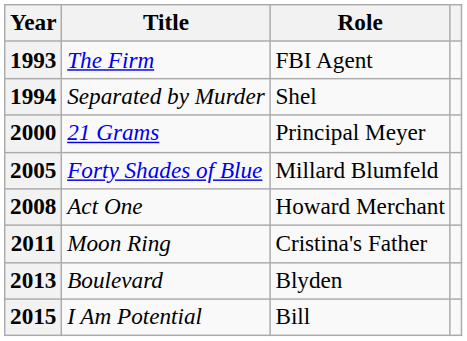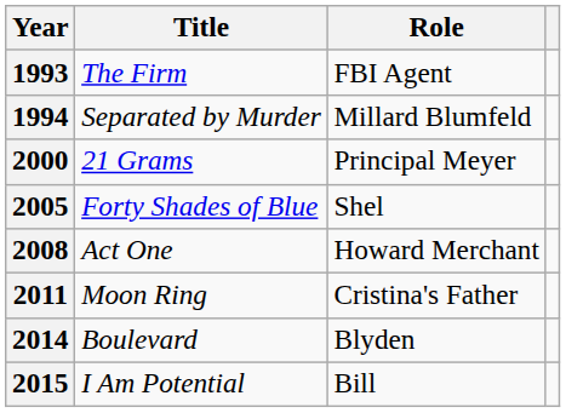 <table class="wikitable plainrowheaders sortable">
 <tr>
 <th scope="col">Year</th>
 <th scope="col">Title</th>
 <th scope="col">Role</th>
 <th scope="col" class="unsortable"></th>
 </tr>
 <tr>
 <th scope="row">1993</th>
 <td><em><a href='#'>The Firm</a></em></td>
 <td>FBI Agent</td>
 <td></td>
 </tr>
 <tr>
 <th scope="row">1994</th>
 <td><em>Separated by Murder</em></td>
-<td>Shel</td>
+<td>Millard Blumfeld</td>
 <td></td>
 </tr>
 <tr>
 <th scope="row">2000</th>
 <td><em><a href='#'>21 Grams</a></em></td>
 <td>Principal Meyer</td>
 <td></td>
 </tr>
 <tr>
 <th scope="row">2005</th>
 <td><em><a href='#'>Forty Shades of Blue</a></em></td>
-<td>Millard Blumfeld</td>
+<td>Shel</td>
 <td></td>
 </tr>
 <tr>
 <th scope="row">2008</th>
 <td><em>Act One</em></td>
 <td>Howard Merchant</td>
 <td></td>
 </tr>
 <tr>
 <th scope="row">2011</th>
 <td><em>Moon Ring</em></td>
 <td>Cristina's Father</td>
 <td></td>
 </tr>
 <tr>
-<th scope="row">2013</th>
+<th scope="row">2014</th>
 <td><em>Boulevard</em></td>
 <td>Blyden</td>
 <td></td>
 </tr>
 <tr>
 <th scope="row">2015</th>
 <td><em>I Am Potential</em></td>
 <td>Bill</td>
 <td></td>
 </tr>
 </table>
